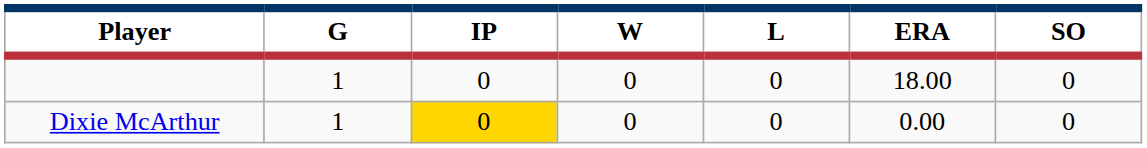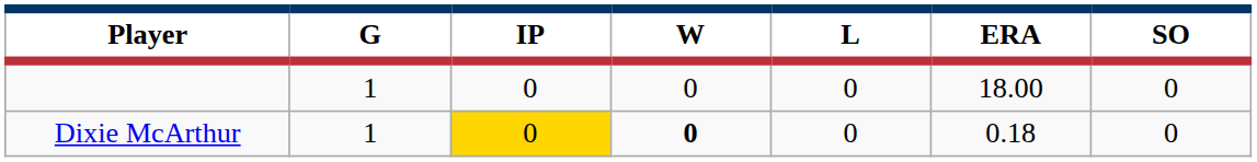 <table class="wikitable sortable">
 <tr>
 <th style="background:#FFFFFF; border-top:#023465 5px solid; border-bottom:#ba313c 5px solid;" width="16%">Player</th>
 <th style="background:#FFFFFF; border-top:#023465 5px solid; border-bottom:#ba313c 5px solid;" width="9%">G</th>
 <th style="background:#FFFFFF; border-top:#023465 5px solid; border-bottom:#ba313c 5px solid;" width="9%">IP</th>
 <th style="background:#FFFFFF; border-top:#023465 5px solid; border-bottom:#ba313c 5px solid;" width="9%">W</th>
 <th style="background:#FFFFFF; border-top:#023465 5px solid; border-bottom:#ba313c 5px solid;" width="9%">L</th>
 <th style="background:#FFFFFF; border-top:#023465 5px solid; border-bottom:#ba313c 5px solid;" width="9%">ERA</th>
 <th style="background:#FFFFFF; border-top:#023465 5px solid; border-bottom:#ba313c 5px solid;" width="9%">SO</th>
 </tr>
 <tr align="center">
 <td></td>
 <td>1</td>
 <td>0</td>
 <td>0</td>
 <td>0</td>
 <td>18.00</td>
 <td>0</td>
 </tr>
 <tr align="center">
 <td><a href='#'>Dixie McArthur</a></td>
 <td>1</td>
 <td style="background: gold;">0</td>
+<td><strong>0</strong></td>
 <td>0</td>
-<td>0</td>
-<td>0.00</td>
+<td>0.18</td>
 <td>0</td>
 </tr>
 </table>
